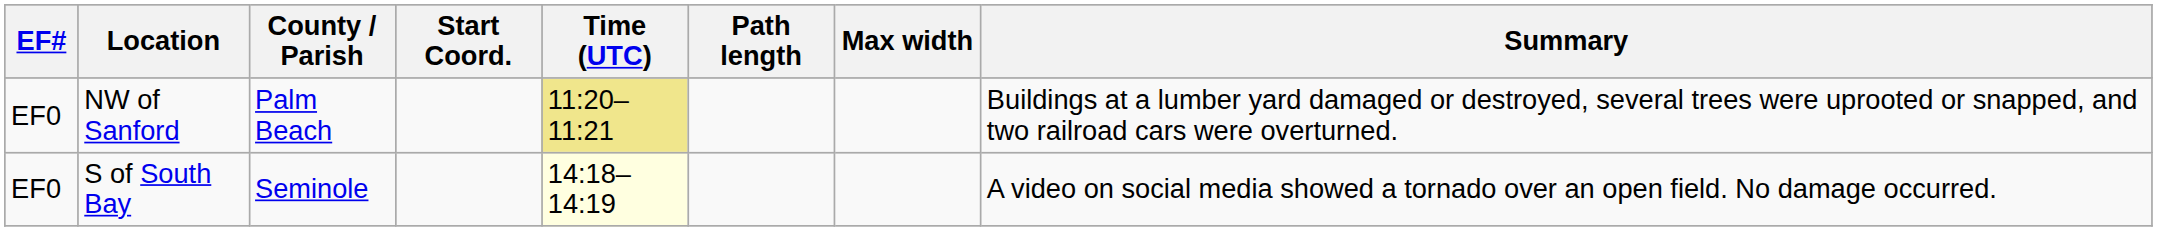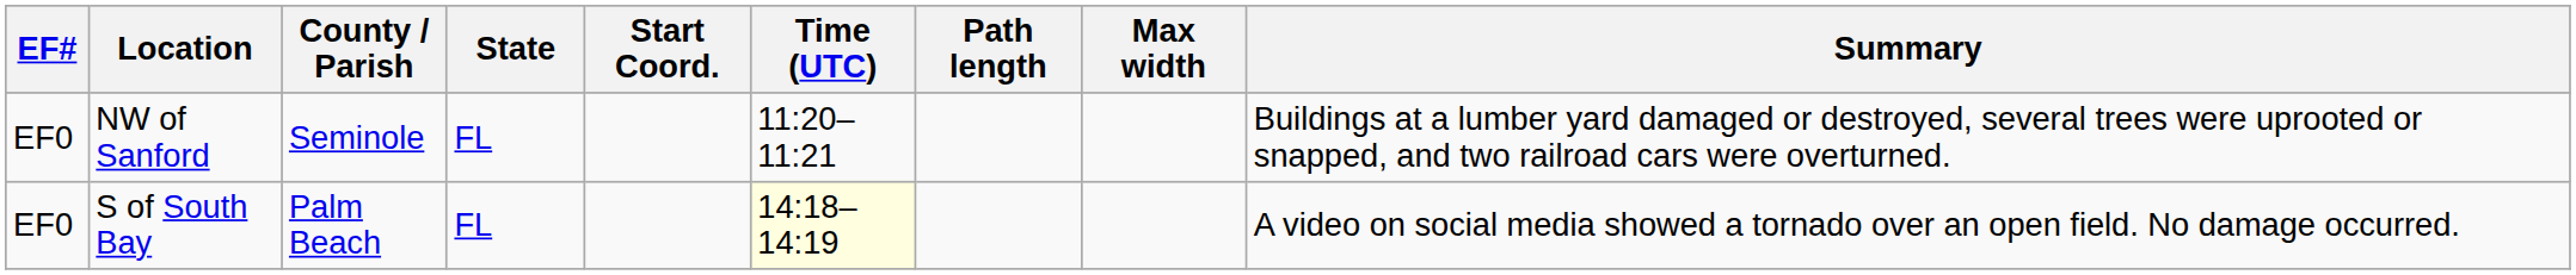 <table class="wikitable sortable" style="width:100%;">
 <tr>
 <th scope="col"  style="width:3%; text-align:center;"><a href='#'>EF#</a></th>
 <th scope="col"  style="width:7%; text-align:center;" class="unsortable">Location</th>
 <th scope="col"  style="width:6%; text-align:center;" class="unsortable">County / Parish</th>
+<th scope="col"  style="width:5%; text-align:center;">State</th>
 <th scope="col"  style="width:6%; text-align:center;">Start Coord.</th>
 <th scope="col"  style="width:6%; text-align:center;">Time (<a href='#'>UTC</a>)</th>
 <th scope="col"  style="width:6%; text-align:center;">Path length</th>
 <th scope="col"  style="width:6%; text-align:center;">Max width</th>
 <th scope="col" class="unsortable" style="width:48%; text-align:center;">Summary</th>
 </tr>
 <tr>
 <td bgcolor=>EF0</td>
 <td>NW of <a href='#'>Sanford</a></td>
-<td><a href='#'>Palm Beach</a></td>
+<td><a href='#'>Seminole</a></td>
+<td><a href='#'>FL</a></td>
 <td></td>
-<td style="background: khaki;">11:20–11:21</td>
+<td>11:20–11:21</td>
 <td></td>
 <td></td>
 <td>Buildings at a lumber yard damaged or destroyed, several trees were uprooted or snapped, and two railroad cars were overturned. </td>
 </tr>
 <tr>
 <td bgcolor=>EF0</td>
 <td>S of <a href='#'>South Bay</a></td>
-<td><a href='#'>Seminole</a></td>
+<td><a href='#'>Palm Beach</a></td>
+<td><a href='#'>FL</a></td>
 <td></td>
 <td style="background: lightyellow;">14:18–14:19</td>
 <td></td>
 <td></td>
 <td>A video on social media showed a tornado over an open field. No damage occurred. </td>
 </tr>
 </table>
